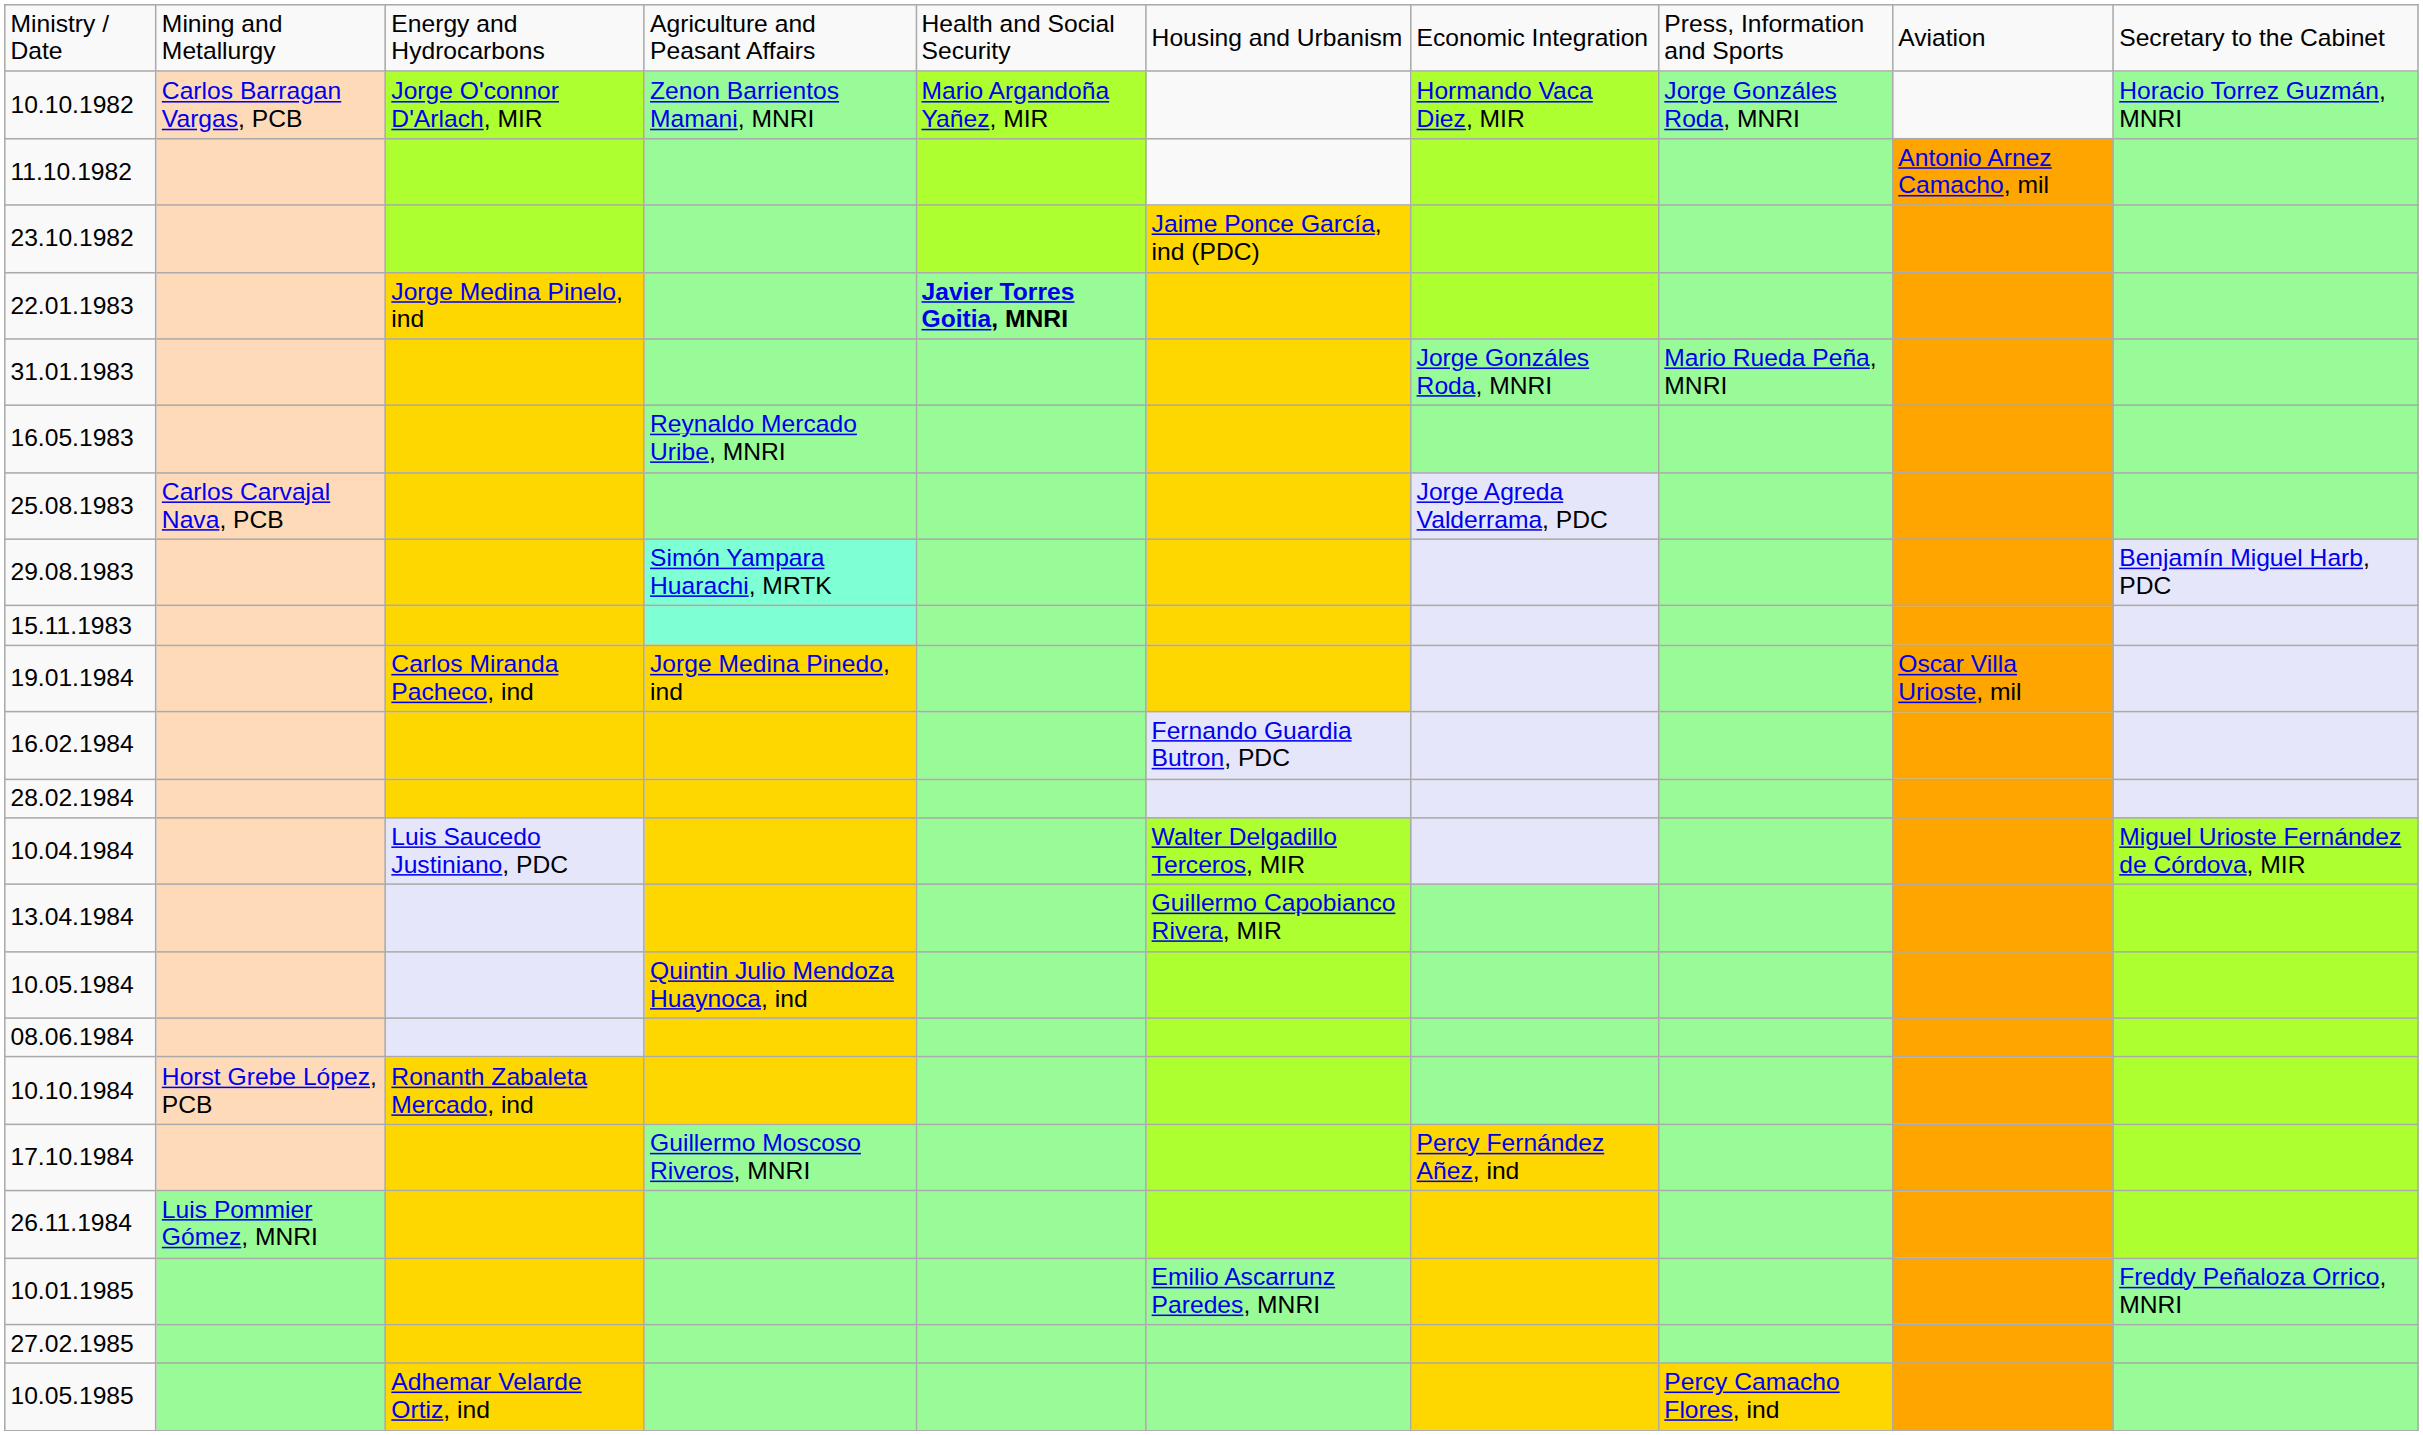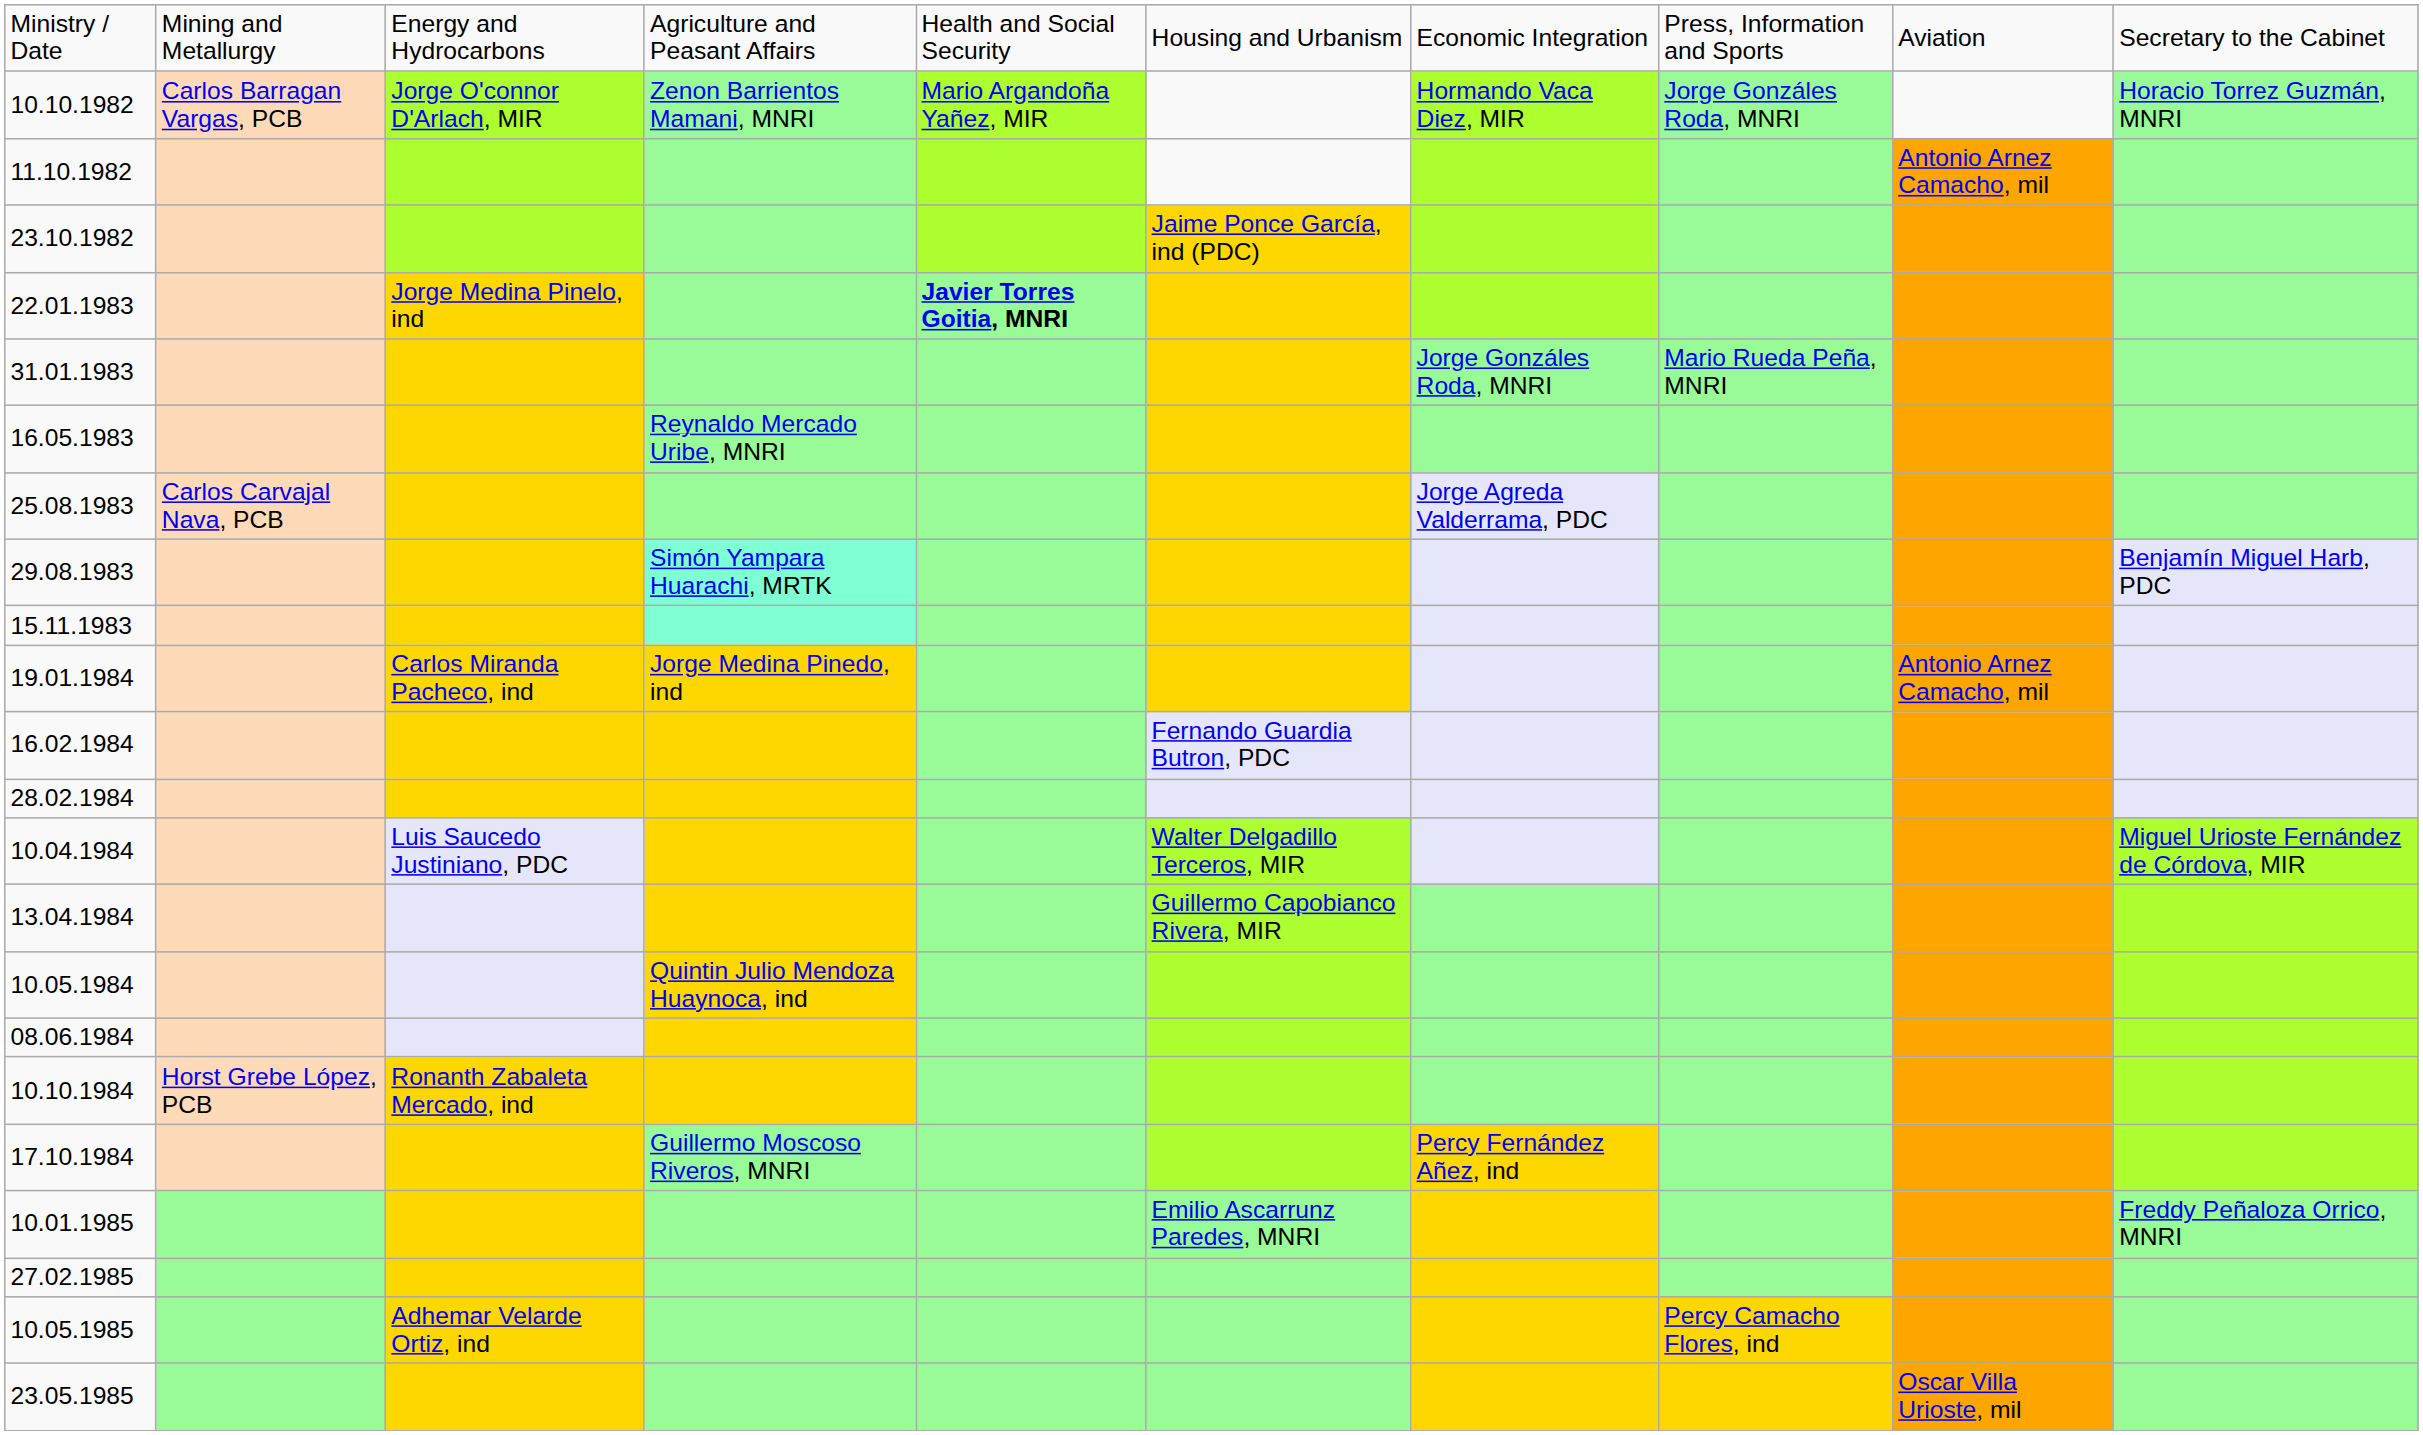 <table class="wikitable">
 <tr>
 <td>Ministry / Date</td>
 <td>Mining and Metallurgy</td>
 <td>Energy and Hydrocarbons</td>
 <td>Agriculture and Peasant Affairs</td>
 <td>Health and Social Security</td>
 <td>Housing and Urbanism</td>
 <td>Economic Integration</td>
 <td>Press, Information and Sports</td>
 <td>Aviation</td>
 <td>Secretary to the Cabinet</td>
 </tr>
 <tr>
 <td>10.10.1982</td>
 <td style="background-color: #FFDAB9;"><a href='#'>Carlos Barragan Vargas</a>, PCB</td>
 <td style="background-color: #ADFF2F;"><a href='#'>Jorge O'connor D'Arlach</a>, MIR</td>
 <td style="background-color: #98FB98;"><a href='#'>Zenon Barrientos Mamani</a>, MNRI</td>
 <td style="background-color: #ADFF2F;"><a href='#'>Mario Argandoña Yañez</a>, MIR</td>
 <td></td>
 <td style="background-color: #ADFF2F;"><a href='#'>Hormando Vaca Diez</a>, MIR</td>
 <td style="background-color: #98FB98;"><a href='#'>Jorge Gonzáles Roda</a>, MNRI</td>
 <td></td>
 <td style="background-color: #98FB98;"><a href='#'>Horacio Torrez Guzmán</a>, MNRI</td>
 </tr>
 <tr>
 <td>11.10.1982</td>
 <td style="background-color: #FFDAB9;"></td>
 <td style="background-color: #ADFF2F;"></td>
 <td style="background-color: #98FB98;"></td>
 <td style="background-color: #ADFF2F;"></td>
 <td></td>
 <td style="background-color: #ADFF2F;"></td>
 <td style="background-color: #98FB98;"></td>
 <td style="background-color: #FFA500;"><a href='#'>Antonio Arnez Camacho</a>, mil</td>
 <td style="background-color: #98FB98;"></td>
 </tr>
 <tr>
 <td>23.10.1982</td>
 <td style="background-color: #FFDAB9;"></td>
 <td style="background-color: #ADFF2F;"></td>
 <td style="background-color: #98FB98;"></td>
 <td style="background-color: #ADFF2F;"></td>
 <td style="background-color: #FFD700;"><a href='#'>Jaime Ponce García</a>, ind (PDC)</td>
 <td style="background-color: #ADFF2F;"></td>
 <td style="background-color: #98FB98;"></td>
 <td style="background-color: #FFA500;"></td>
 <td style="background-color: #98FB98;"></td>
 </tr>
 <tr>
 <td>22.01.1983</td>
 <td style="background-color: #FFDAB9;"></td>
 <td style="background-color: #FFD700;"><a href='#'>Jorge Medina Pinelo</a>, ind</td>
 <td style="background-color: #98FB98;"></td>
 <td style="background-color: #98FB98;"><strong><a href='#'>Javier Torres Goitia</a>, MNRI</strong></td>
 <td style="background-color: #FFD700;"></td>
 <td style="background-color: #ADFF2F;"></td>
 <td style="background-color: #98FB98;"></td>
 <td style="background-color: #FFA500;"></td>
 <td style="background-color: #98FB98;"></td>
 </tr>
 <tr>
 <td>31.01.1983</td>
 <td style="background-color: #FFDAB9;"></td>
 <td style="background-color: #FFD700;"></td>
 <td style="background-color: #98FB98;"></td>
 <td style="background-color: #98FB98;"></td>
 <td style="background-color: #FFD700;"></td>
 <td style="background-color: #98FB98;"><a href='#'>Jorge Gonzáles Roda</a>, MNRI</td>
 <td style="background-color: #98FB98;"><a href='#'>Mario Rueda Peña</a>, MNRI</td>
 <td style="background-color: #FFA500;"></td>
 <td style="background-color: #98FB98;"></td>
 </tr>
 <tr>
 <td>16.05.1983</td>
 <td style="background-color: #FFDAB9;"></td>
 <td style="background-color: #FFD700;"></td>
 <td style="background-color: #98FB98;"><a href='#'>Reynaldo Mercado Uribe</a>, MNRI</td>
 <td style="background-color: #98FB98;"></td>
 <td style="background-color: #FFD700;"></td>
 <td style="background-color: #98FB98;"></td>
 <td style="background-color: #98FB98;"></td>
 <td style="background-color: #FFA500;"></td>
 <td style="background-color: #98FB98;"></td>
 </tr>
 <tr>
 <td>25.08.1983</td>
 <td style="background-color: #FFDAB9;"><a href='#'>Carlos Carvajal Nava</a>, PCB</td>
 <td style="background-color: #FFD700;"></td>
 <td style="background-color: #98FB98;"></td>
 <td style="background-color: #98FB98;"></td>
 <td style="background-color: #FFD700;"></td>
 <td style="background-color: #E6E6FA;"><a href='#'>Jorge Agreda Valderrama</a>, PDC</td>
 <td style="background-color: #98FB98;"></td>
 <td style="background-color: #FFA500;"></td>
 <td style="background-color: #98FB98;"></td>
 </tr>
 <tr>
 <td>29.08.1983</td>
 <td style="background-color: #FFDAB9;"></td>
 <td style="background-color: #FFD700;"></td>
 <td style="background-color: #7FFFD4;"><a href='#'>Simón Yampara Huarachi</a>, MRTK</td>
 <td style="background-color: #98FB98;"></td>
 <td style="background-color: #FFD700;"></td>
 <td style="background-color: #E6E6FA;"></td>
 <td style="background-color: #98FB98;"></td>
 <td style="background-color: #FFA500;"></td>
 <td style="background-color: #E6E6FA;"><a href='#'>Benjamín Miguel Harb</a>, PDC</td>
 </tr>
 <tr>
 <td>15.11.1983</td>
 <td style="background-color: #FFDAB9;"></td>
 <td style="background-color: #FFD700;"></td>
 <td style="background-color: #7FFFD4;"></td>
 <td style="background-color: #98FB98;"></td>
 <td style="background-color: #FFD700;"></td>
 <td style="background-color: #E6E6FA;"></td>
 <td style="background-color: #98FB98;"></td>
 <td style="background-color: #FFA500;"></td>
 <td style="background-color: #E6E6FA;"></td>
 </tr>
 <tr>
 <td>19.01.1984</td>
 <td style="background-color: #FFDAB9;"></td>
 <td style="background-color: #FFD700;"><a href='#'>Carlos Miranda Pacheco</a>, ind</td>
 <td style="background-color: #FFD700;"><a href='#'>Jorge Medina Pinedo</a>, ind</td>
 <td style="background-color: #98FB98;"></td>
 <td style="background-color: #FFD700;"></td>
 <td style="background-color: #E6E6FA;"></td>
 <td style="background-color: #98FB98;"></td>
-<td style="background-color: #FFA500;"><a href='#'>Oscar Villa Urioste</a>, mil</td>
+<td style="background-color: #FFA500;"><a href='#'>Antonio Arnez Camacho</a>, mil</td>
 <td style="background-color: #E6E6FA;"></td>
 </tr>
 <tr>
 <td>16.02.1984</td>
 <td style="background-color: #FFDAB9;"></td>
 <td style="background-color: #FFD700;"></td>
 <td style="background-color: #FFD700;"></td>
 <td style="background-color: #98FB98;"></td>
 <td style="background-color: #E6E6FA;"><a href='#'>Fernando Guardia Butron</a>, PDC</td>
 <td style="background-color: #E6E6FA;"></td>
 <td style="background-color: #98FB98;"></td>
 <td style="background-color: #FFA500;"></td>
 <td style="background-color: #E6E6FA;"></td>
 </tr>
 <tr>
 <td>28.02.1984</td>
 <td style="background-color: #FFDAB9;"></td>
 <td style="background-color: #FFD700;"></td>
 <td style="background-color: #FFD700;"></td>
 <td style="background-color: #98FB98;"></td>
 <td style="background-color: #E6E6FA;"></td>
 <td style="background-color: #E6E6FA;"></td>
 <td style="background-color: #98FB98;"></td>
 <td style="background-color: #FFA500;"></td>
 <td style="background-color: #E6E6FA;"></td>
 </tr>
 <tr>
 <td>10.04.1984</td>
 <td style="background-color: #FFDAB9;"></td>
 <td style="background-color: #E6E6FA;"><a href='#'>Luis Saucedo Justiniano</a>, PDC</td>
 <td style="background-color: #FFD700;"></td>
 <td style="background-color: #98FB98;"></td>
 <td style="background-color: #ADFF2F;"><a href='#'>Walter Delgadillo Terceros</a>, MIR</td>
 <td style="background-color: #E6E6FA;"></td>
 <td style="background-color: #98FB98;"></td>
 <td style="background-color: #FFA500;"></td>
 <td style="background-color: #ADFF2F;"><a href='#'>Miguel Urioste Fernández de Córdova</a>, MIR</td>
 </tr>
 <tr>
 <td>13.04.1984</td>
 <td style="background-color: #FFDAB9;"></td>
 <td style="background-color: #E6E6FA;"></td>
 <td style="background-color: #FFD700;"></td>
 <td style="background-color: #98FB98;"></td>
 <td style="background-color: #ADFF2F;"><a href='#'>Guillermo Capobianco Rivera</a>, MIR</td>
 <td style="background-color: #98FB98;"></td>
 <td style="background-color: #98FB98;"></td>
 <td style="background-color: #FFA500;"></td>
 <td style="background-color: #ADFF2F;"></td>
 </tr>
 <tr>
 <td>10.05.1984</td>
 <td style="background-color: #FFDAB9;"></td>
 <td style="background-color: #E6E6FA;"></td>
 <td style="background-color: #FFD700;"><a href='#'>Quintin Julio Mendoza Huaynoca</a>, ind</td>
 <td style="background-color: #98FB98;"></td>
 <td style="background-color: #ADFF2F;"></td>
 <td style="background-color: #98FB98;"></td>
 <td style="background-color: #98FB98;"></td>
 <td style="background-color: #FFA500;"></td>
 <td style="background-color: #ADFF2F;"></td>
 </tr>
 <tr>
 <td>08.06.1984</td>
 <td style="background-color: #FFDAB9;"></td>
 <td style="background-color: #E6E6FA;"></td>
 <td style="background-color: #FFD700;"></td>
 <td style="background-color: #98FB98;"></td>
 <td style="background-color: #ADFF2F;"></td>
 <td style="background-color: #98FB98;"></td>
 <td style="background-color: #98FB98;"></td>
 <td style="background-color: #FFA500;"></td>
 <td style="background-color: #ADFF2F;"></td>
 </tr>
 <tr>
 <td>10.10.1984</td>
 <td style="background-color: #FFDAB9;"><a href='#'>Horst Grebe López</a>, PCB</td>
 <td style="background-color: #FFD700;"><a href='#'>Ronanth Zabaleta Mercado</a>, ind</td>
 <td style="background-color: #FFD700;"></td>
 <td style="background-color: #98FB98;"></td>
 <td style="background-color: #ADFF2F;"></td>
 <td style="background-color: #98FB98;"></td>
 <td style="background-color: #98FB98;"></td>
 <td style="background-color: #FFA500;"></td>
 <td style="background-color: #ADFF2F;"></td>
 </tr>
 <tr>
 <td>17.10.1984</td>
 <td style="background-color: #FFDAB9;"></td>
 <td style="background-color: #FFD700;"></td>
 <td style="background-color: #98FB98;"><a href='#'>Guillermo Moscoso Riveros</a>, MNRI</td>
 <td style="background-color: #98FB98;"></td>
 <td style="background-color: #ADFF2F;"></td>
 <td style="background-color: #FFD700;"><a href='#'>Percy Fernández Añez</a>, ind</td>
 <td style="background-color: #98FB98;"></td>
 <td style="background-color: #FFA500;"></td>
 <td style="background-color: #ADFF2F;"></td>
 </tr>
 <tr>
-<td>26.11.1984</td>
-<td style="background-color: #98FB98;"><a href='#'>Luis Pommier Gómez</a>, MNRI</td>
-<td style="background-color: #FFD700;"></td>
-<td style="background-color: #98FB98;"></td>
-<td style="background-color: #98FB98;"></td>
-<td style="background-color: #ADFF2F;"></td>
-<td style="background-color: #FFD700;"></td>
-<td style="background-color: #98FB98;"></td>
-<td style="background-color: #FFA500;"></td>
-<td style="background-color: #ADFF2F;"></td>
-</tr>
-<tr>
 <td>10.01.1985</td>
 <td style="background-color: #98FB98;"></td>
 <td style="background-color: #FFD700;"></td>
 <td style="background-color: #98FB98;"></td>
 <td style="background-color: #98FB98;"></td>
 <td style="background-color: #98FB98;"><a href='#'>Emilio Ascarrunz Paredes</a>, MNRI</td>
 <td style="background-color: #FFD700;"></td>
 <td style="background-color: #98FB98;"></td>
 <td style="background-color: #FFA500;"></td>
 <td style="background-color: #98FB98;"><a href='#'>Freddy Peñaloza Orrico</a>, MNRI</td>
 </tr>
 <tr>
 <td>27.02.1985</td>
 <td style="background-color: #98FB98;"></td>
 <td style="background-color: #FFD700;"></td>
 <td style="background-color: #98FB98;"></td>
 <td style="background-color: #98FB98;"></td>
 <td style="background-color: #98FB98;"></td>
 <td style="background-color: #FFD700;"></td>
 <td style="background-color: #98FB98;"></td>
 <td style="background-color: #FFA500;"></td>
 <td style="background-color: #98FB98;"></td>
 </tr>
 <tr>
 <td>10.05.1985</td>
 <td style="background-color: #98FB98;"></td>
 <td style="background-color: #FFD700;"><a href='#'>Adhemar Velarde Ortiz</a>, ind</td>
 <td style="background-color: #98FB98;"></td>
 <td style="background-color: #98FB98;"></td>
 <td style="background-color: #98FB98;"></td>
 <td style="background-color: #FFD700;"></td>
 <td style="background-color: #FFD700;"><a href='#'>Percy Camacho Flores</a>, ind</td>
 <td style="background-color: #FFA500;"></td>
 <td style="background-color: #98FB98;"></td>
 </tr>
+<tr>
+<td>23.05.1985</td>
+<td style="background-color: #98FB98;"></td>
+<td style="background-color: #FFD700;"></td>
+<td style="background-color: #98FB98;"></td>
+<td style="background-color: #98FB98;"></td>
+<td style="background-color: #98FB98;"></td>
+<td style="background-color: #FFD700;"></td>
+<td style="background-color: #FFD700;"></td>
+<td style="background-color: #FFA500;"><a href='#'>Oscar Villa Urioste</a>, mil</td>
+<td style="background-color: #98FB98;"></td>
+</tr>
 </table>
